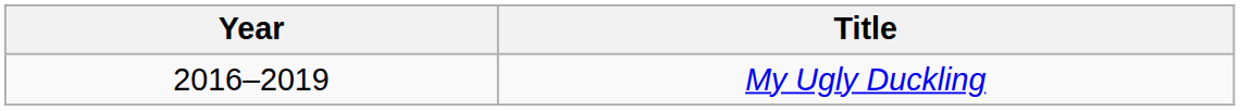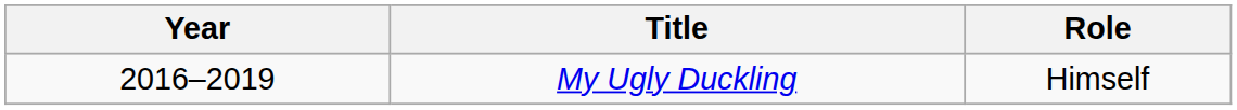 <table class="wikitable" style="text-align:center; width:50%;">
 <tr>
 <th>Year</th>
 <th>Title</th>
+<th>Role</th>
 </tr>
 <tr>
 <td>2016–2019</td>
 <td><em><a href='#'>My Ugly Duckling</a></em></td>
+<td>Himself</td>
 </tr>
 </table>
